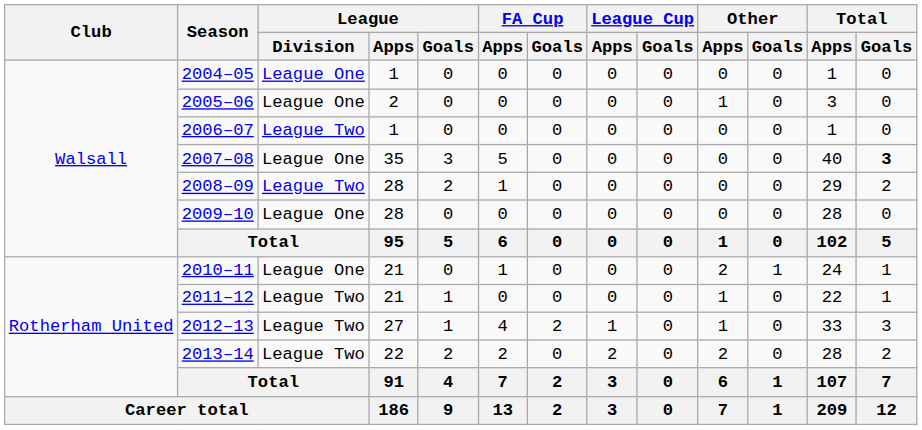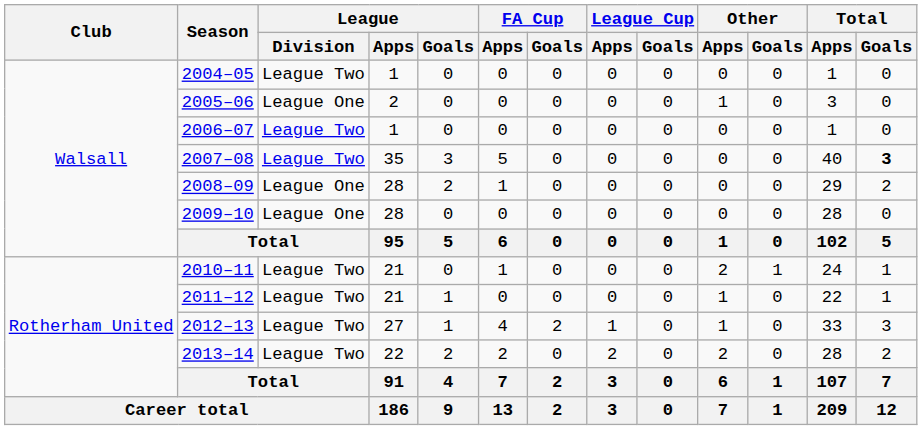 <table class="wikitable" style="text-align:center">
 <tr>
 <th rowspan="2">Club</th>
 <th rowspan="2">Season</th>
 <th colspan="3">League</th>
 <th colspan="2"><a href='#'>FA Cup</a></th>
 <th colspan="2"><a href='#'>League Cup</a></th>
 <th colspan="2">Other</th>
 <th colspan="2">Total</th>
 </tr>
 <tr>
 <th>Division</th>
 <th>Apps</th>
 <th>Goals</th>
 <th>Apps</th>
 <th>Goals</th>
 <th>Apps</th>
 <th>Goals</th>
 <th>Apps</th>
 <th>Goals</th>
 <th>Apps</th>
 <th>Goals</th>
 </tr>
 <tr>
 <td rowspan="7"><a href='#'>Walsall</a></td>
 <td><a href='#'>2004–05</a></td>
-<td><a href='#'>League One</a></td>
+<td>League Two</td>
 <td>1</td>
 <td>0</td>
 <td>0</td>
 <td>0</td>
 <td>0</td>
 <td>0</td>
 <td>0</td>
 <td>0</td>
 <td>1</td>
 <td>0</td>
 </tr>
 <tr>
 <td><a href='#'>2005–06</a></td>
 <td>League One</td>
 <td>2</td>
 <td>0</td>
 <td>0</td>
 <td>0</td>
 <td>0</td>
 <td>0</td>
 <td>1</td>
 <td>0</td>
 <td>3</td>
 <td>0</td>
 </tr>
 <tr>
 <td><a href='#'>2006–07</a></td>
 <td><a href='#'>League Two</a></td>
 <td>1</td>
 <td>0</td>
 <td>0</td>
 <td>0</td>
 <td>0</td>
 <td>0</td>
 <td>0</td>
 <td>0</td>
 <td>1</td>
 <td>0</td>
 </tr>
 <tr>
 <td><a href='#'>2007–08</a></td>
-<td>League One</td>
+<td><a href='#'>League Two</a></td>
 <td>35</td>
 <td>3</td>
 <td>5</td>
 <td>0</td>
 <td>0</td>
 <td>0</td>
 <td>0</td>
 <td>0</td>
 <td>40</td>
 <td><strong>3</strong></td>
 </tr>
 <tr>
 <td><a href='#'>2008–09</a></td>
-<td><a href='#'>League Two</a></td>
+<td>League One</td>
 <td>28</td>
 <td>2</td>
 <td>1</td>
 <td>0</td>
 <td>0</td>
 <td>0</td>
 <td>0</td>
 <td>0</td>
 <td>29</td>
 <td>2</td>
 </tr>
 <tr>
 <td><a href='#'>2009–10</a></td>
 <td>League One</td>
 <td>28</td>
 <td>0</td>
 <td>0</td>
 <td>0</td>
 <td>0</td>
 <td>0</td>
 <td>0</td>
 <td>0</td>
 <td>28</td>
 <td>0</td>
 </tr>
 <tr>
 <th colspan="2">Total</th>
 <th>95</th>
 <th>5</th>
 <th>6</th>
 <th>0</th>
 <th>0</th>
 <th>0</th>
 <th>1</th>
 <th>0</th>
 <th>102</th>
 <th>5</th>
 </tr>
 <tr>
 <td rowspan="5"><a href='#'>Rotherham United</a></td>
 <td><a href='#'>2010–11</a></td>
-<td>League One</td>
+<td>League Two</td>
 <td>21</td>
 <td>0</td>
 <td>1</td>
 <td>0</td>
 <td>0</td>
 <td>0</td>
 <td>2</td>
 <td>1</td>
 <td>24</td>
 <td>1</td>
 </tr>
 <tr>
 <td><a href='#'>2011–12</a></td>
 <td>League Two</td>
 <td>21</td>
 <td>1</td>
 <td>0</td>
 <td>0</td>
 <td>0</td>
 <td>0</td>
 <td>1</td>
 <td>0</td>
 <td>22</td>
 <td>1</td>
 </tr>
 <tr>
 <td><a href='#'>2012–13</a></td>
 <td>League Two</td>
 <td>27</td>
 <td>1</td>
 <td>4</td>
 <td>2</td>
 <td>1</td>
 <td>0</td>
 <td>1</td>
 <td>0</td>
 <td>33</td>
 <td>3</td>
 </tr>
 <tr>
 <td><a href='#'>2013–14</a></td>
 <td>League Two</td>
 <td>22</td>
 <td>2</td>
 <td>2</td>
 <td>0</td>
 <td>2</td>
 <td>0</td>
 <td>2</td>
 <td>0</td>
 <td>28</td>
 <td>2</td>
 </tr>
 <tr>
 <th colspan="2">Total</th>
 <th>91</th>
 <th>4</th>
 <th>7</th>
 <th>2</th>
 <th>3</th>
 <th>0</th>
 <th>6</th>
 <th>1</th>
 <th>107</th>
 <th>7</th>
 </tr>
 <tr>
 <th colspan="3">Career total</th>
 <th>186</th>
 <th>9</th>
 <th>13</th>
 <th>2</th>
 <th>3</th>
 <th>0</th>
 <th>7</th>
 <th>1</th>
 <th>209</th>
 <th>12</th>
 </tr>
 </table>
